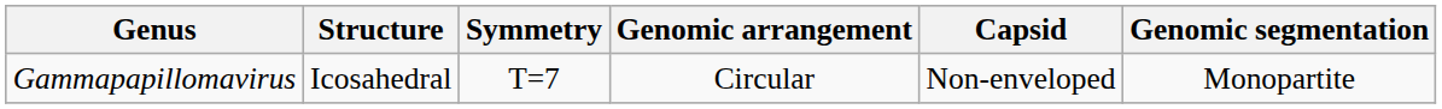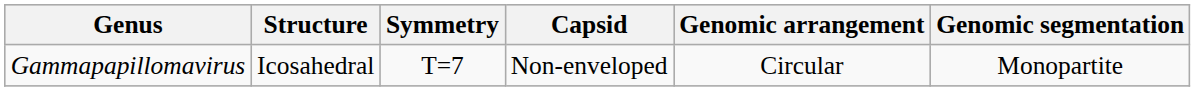 <table class="wikitable sortable" style="text-align:center">
 <tr>
 <th>Genus</th>
 <th>Structure</th>
 <th>Symmetry</th>
+<th>Capsid</th>
 <th>Genomic arrangement</th>
-<th>Capsid</th>
 <th>Genomic segmentation</th>
 </tr>
 <tr>
 <td><em>Gammapapillomavirus</em></td>
 <td>Icosahedral</td>
 <td>T=7</td>
+<td>Non-enveloped</td>
 <td>Circular</td>
-<td>Non-enveloped</td>
 <td>Monopartite</td>
 </tr>
 </table>
